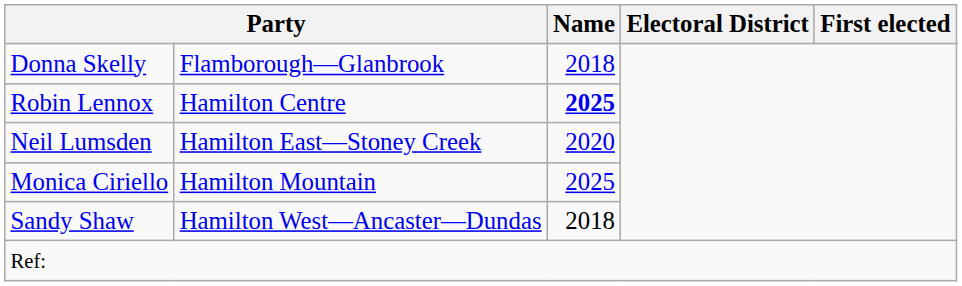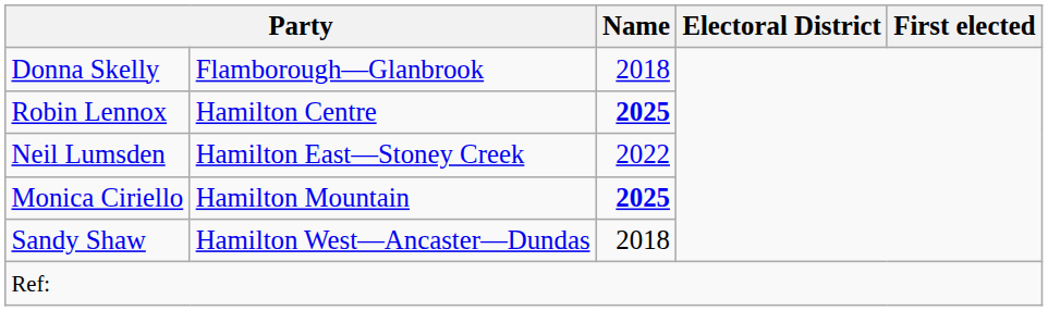 <table class="wikitable plainrowheaders" style="text-align:right">
 <tr>
 <th colspan="2">Party</th>
 <th>Name</th>
 <th>Electoral District</th>
 <th>First elected</th>
 </tr>
 <tr>
 <td style="text-align:left;"><a href='#'>Donna Skelly</a></td>
 <td style="text-align:left;"><a href='#'>Flamborough—Glanbrook</a></td>
 <td><a href='#'>2018</a></td>
 </tr>
 <tr>
 <td style="text-align:left;"><a href='#'>Robin Lennox</a></td>
 <td style="text-align:left;"><a href='#'>Hamilton Centre</a></td>
 <td><strong><a href='#'>2025</a></strong></td>
 </tr>
 <tr>
 <td style="text-align:left;"><a href='#'>Neil Lumsden</a></td>
 <td style="text-align:left;"><a href='#'>Hamilton East—Stoney Creek</a></td>
-<td><a href='#'>2020</a></td>
+<td><a href='#'>2022</a></td>
 </tr>
 <tr>
 <td style="text-align:left;"><a href='#'>Monica Ciriello</a></td>
 <td style="text-align:left;"><a href='#'>Hamilton Mountain</a></td>
-<td><a href='#'>2025</a></td>
+<td><strong><a href='#'>2025</a></strong></td>
 </tr>
 <tr>
 <td style="text-align:left;"><a href='#'>Sandy Shaw</a></td>
 <td style="text-align:left;"><a href='#'>Hamilton West—Ancaster—Dundas</a></td>
 <td>2018</td>
 </tr>
 <tr>
 <td colspan="5"; style="text-align:left;"><small>Ref:</small></td>
 </tr>
 </table>
